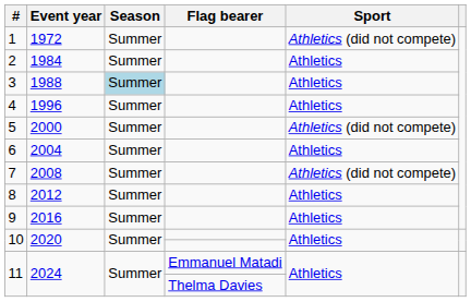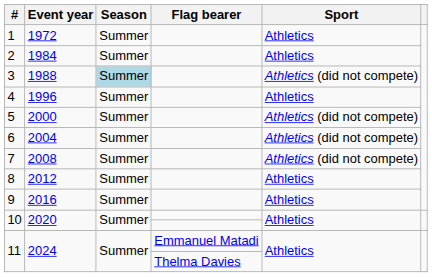 <table class="wikitable sortable">
 <tr>
 <th>#</th>
 <th>Event year</th>
 <th>Season</th>
 <th>Flag bearer</th>
 <th>Sport</th>
 <th></th>
 </tr>
 <tr>
 <td>1</td>
 <td><a href='#'>1972</a></td>
 <td>Summer</td>
 <td></td>
-<td><em><a href='#'>Athletics</a></em> (did not compete)</td>
+<td><a href='#'>Athletics</a></td>
 <td rowspan=9></td>
 </tr>
 <tr>
 <td>2</td>
 <td><a href='#'>1984</a></td>
 <td>Summer</td>
 <td></td>
 <td><a href='#'>Athletics</a></td>
 </tr>
 <tr>
 <td>3</td>
 <td><a href='#'>1988</a></td>
 <td style="background: lightblue;">Summer</td>
 <td></td>
-<td><a href='#'>Athletics</a></td>
+<td><em><a href='#'>Athletics</a></em> (did not compete)</td>
 </tr>
 <tr>
 <td>4</td>
 <td><a href='#'>1996</a></td>
 <td>Summer</td>
 <td></td>
 <td><a href='#'>Athletics</a></td>
 </tr>
 <tr>
 <td>5</td>
 <td><a href='#'>2000</a></td>
 <td>Summer</td>
 <td></td>
 <td><em><a href='#'>Athletics</a></em> (did not compete)</td>
 </tr>
 <tr>
 <td>6</td>
 <td><a href='#'>2004</a></td>
 <td>Summer</td>
 <td></td>
-<td><a href='#'>Athletics</a></td>
+<td><em><a href='#'>Athletics</a></em> (did not compete)</td>
 </tr>
 <tr>
 <td>7</td>
 <td><a href='#'>2008</a></td>
 <td>Summer</td>
 <td></td>
 <td><em><a href='#'>Athletics</a></em> (did not compete)</td>
 </tr>
 <tr>
 <td>8</td>
 <td><a href='#'>2012</a></td>
 <td>Summer</td>
 <td></td>
 <td><a href='#'>Athletics</a></td>
 </tr>
 <tr>
 <td>9</td>
 <td><a href='#'>2016</a></td>
 <td>Summer</td>
 <td></td>
 <td><a href='#'>Athletics</a></td>
 </tr>
 <tr>
 <td rowspan=2>10</td>
 <td rowspan=2><a href='#'>2020</a></td>
 <td rowspan=2>Summer</td>
 <td></td>
 <td rowspan=2><a href='#'>Athletics</a></td>
 <td rowspan=2></td>
 </tr>
 <tr>
 <td></td>
 </tr>
 <tr>
 <td rowspan=2>11</td>
 <td rowspan=2><a href='#'>2024</a></td>
 <td rowspan=2>Summer</td>
 <td><a href='#'>Emmanuel Matadi</a></td>
 <td rowspan=2><a href='#'>Athletics</a></td>
 <td rowspan=2></td>
 </tr>
 <tr>
 <td><a href='#'>Thelma Davies</a></td>
 </tr>
 </table>
